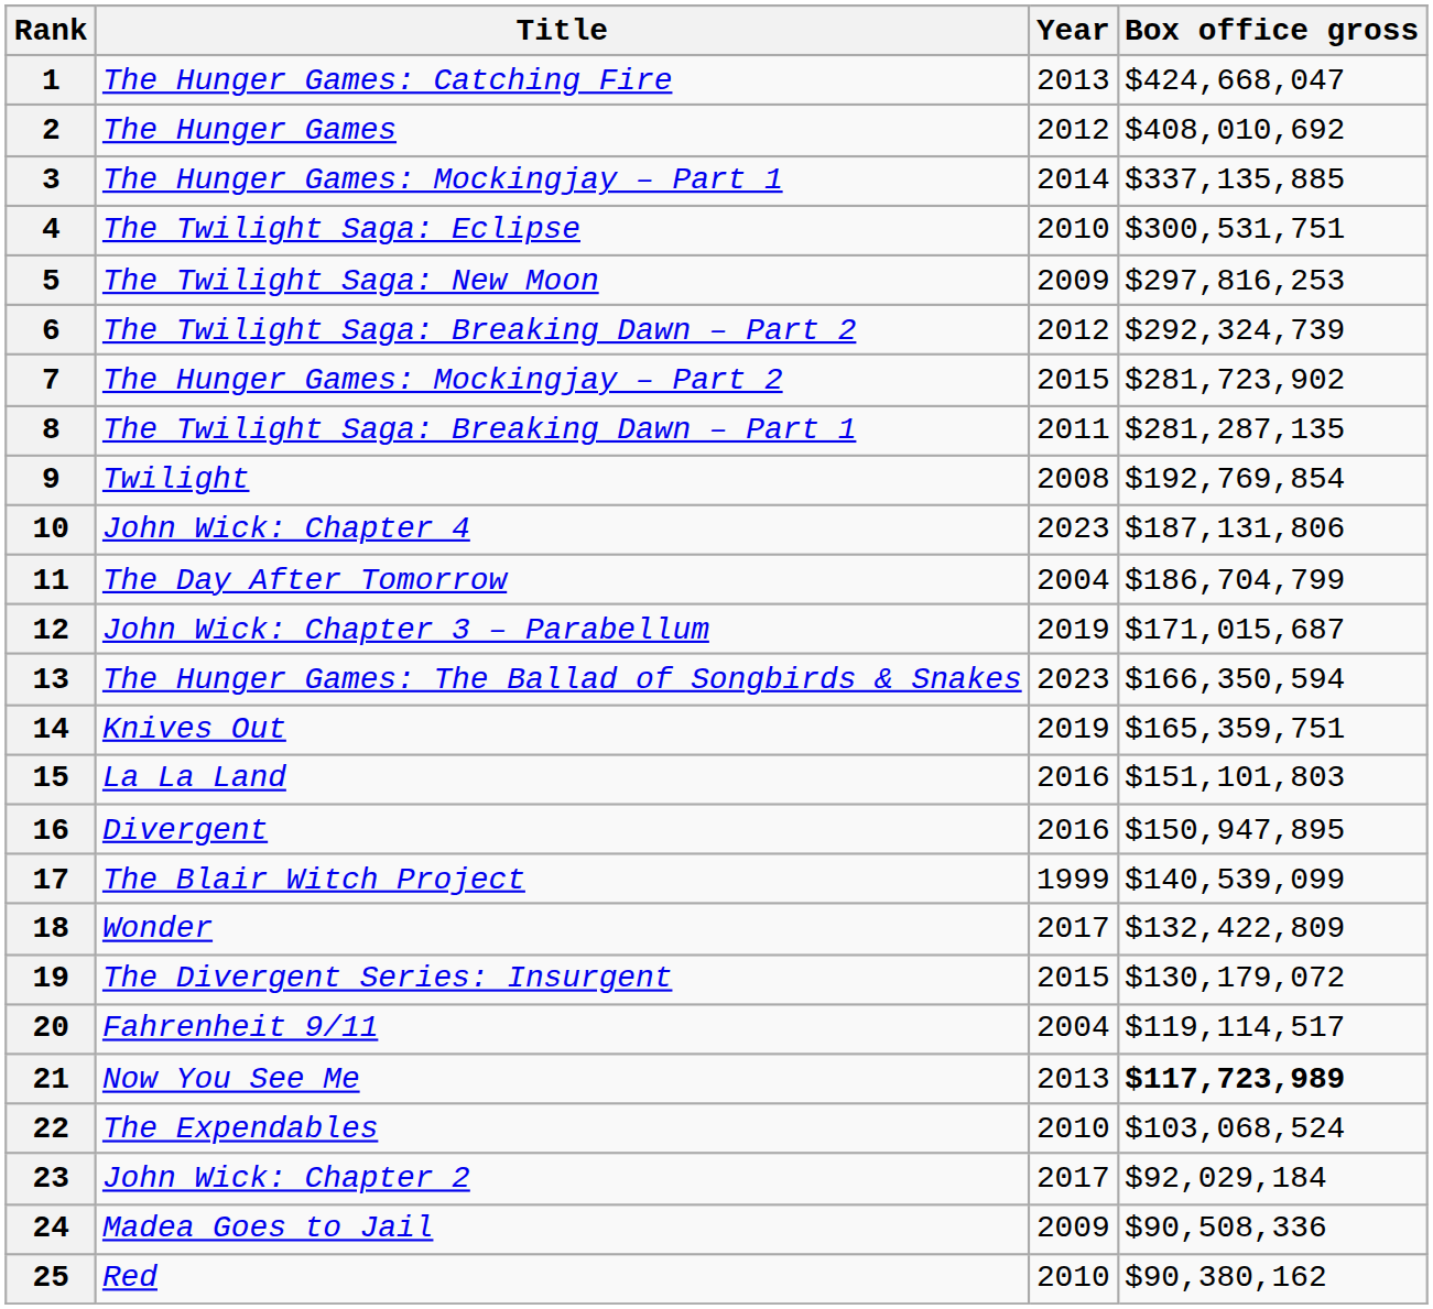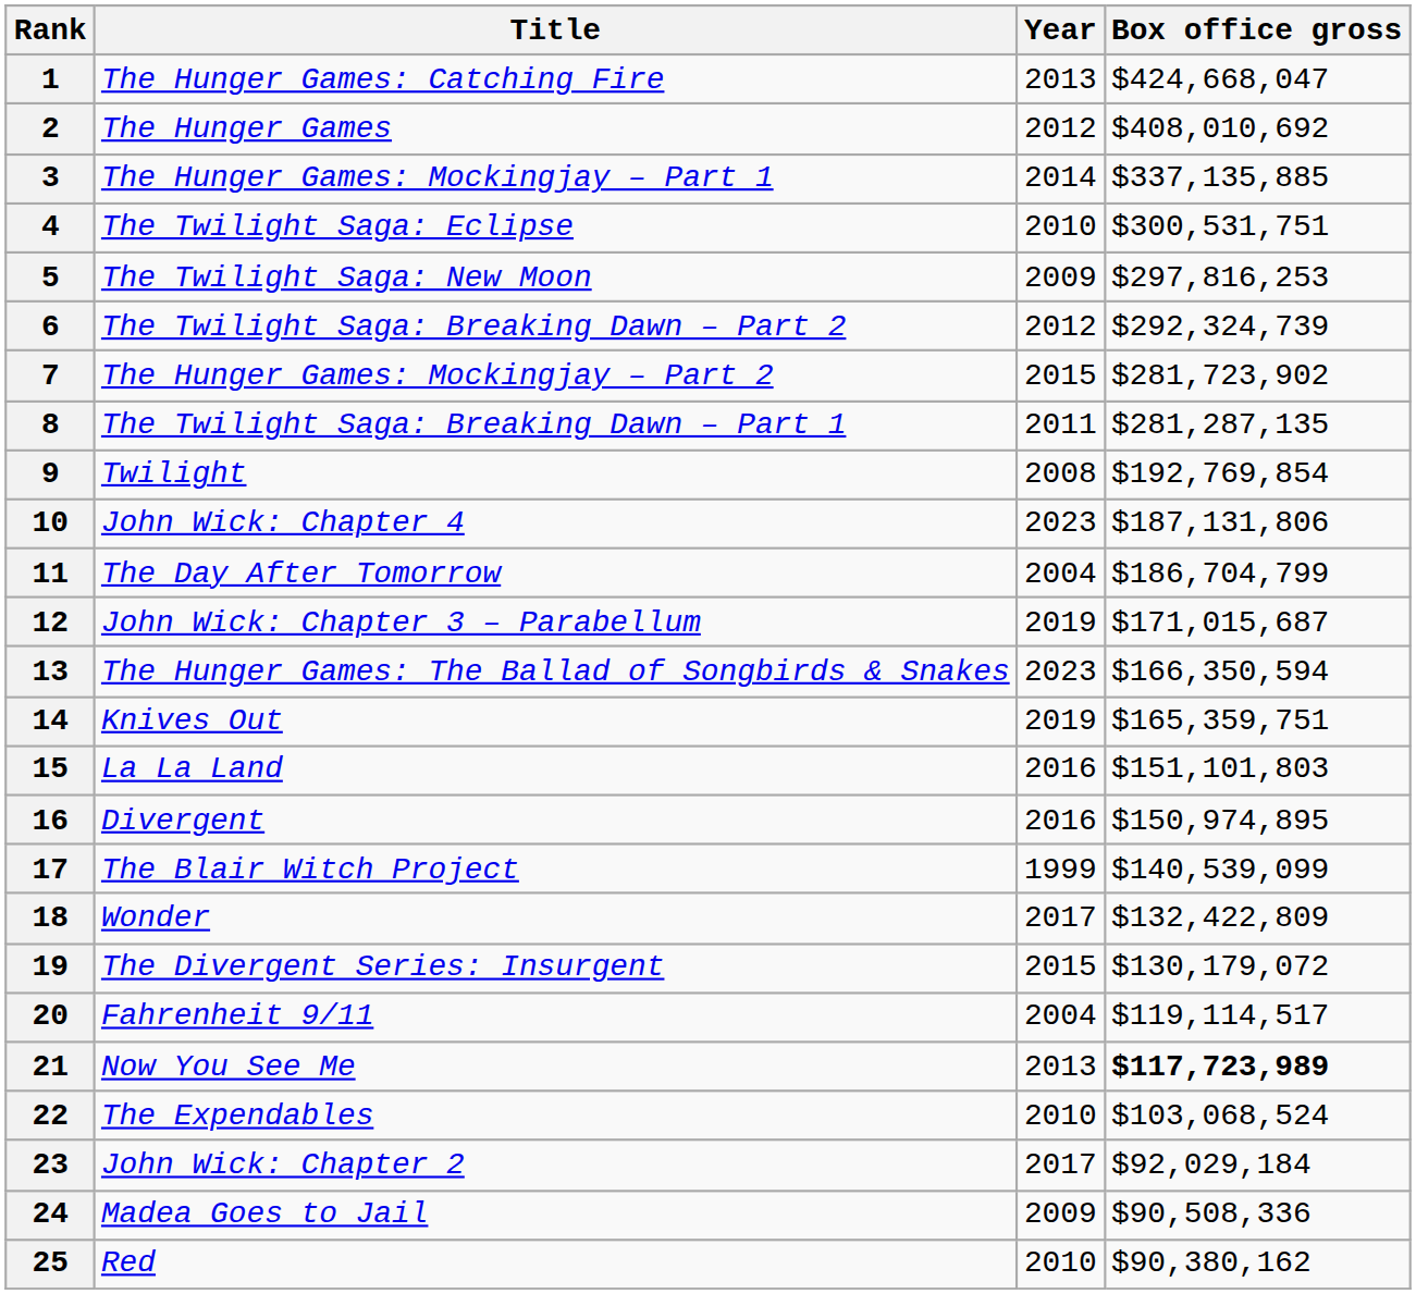 <table class="wikitable sortable" style="margin:auto; margin:auto;">
 <tr>
 <th scope="col">Rank</th>
 <th scope="col">Title</th>
 <th scope="col">Year</th>
 <th scope="col">Box office gross</th>
 </tr>
 <tr>
 <th>1</th>
 <td><em><a href='#'>The Hunger Games: Catching Fire</a></em></td>
 <td>2013</td>
 <td>$424,668,047</td>
 </tr>
 <tr>
 <th>2</th>
 <td><em><a href='#'>The Hunger Games</a></em></td>
 <td>2012</td>
 <td>$408,010,692</td>
 </tr>
 <tr>
 <th>3</th>
 <td><em><a href='#'>The Hunger Games: Mockingjay – Part 1</a></em></td>
 <td>2014</td>
 <td>$337,135,885</td>
 </tr>
 <tr>
 <th>4</th>
 <td><em><a href='#'>The Twilight Saga: Eclipse</a></em></td>
 <td>2010</td>
 <td>$300,531,751</td>
 </tr>
 <tr>
 <th>5</th>
 <td><em><a href='#'>The Twilight Saga: New Moon</a></em></td>
 <td>2009</td>
 <td>$297,816,253</td>
 </tr>
 <tr>
 <th>6</th>
 <td><em><a href='#'>The Twilight Saga: Breaking Dawn – Part 2</a></em></td>
 <td>2012</td>
 <td>$292,324,739</td>
 </tr>
 <tr>
 <th>7</th>
 <td><em><a href='#'>The Hunger Games: Mockingjay – Part 2</a></em></td>
 <td>2015</td>
 <td>$281,723,902</td>
 </tr>
 <tr>
 <th>8</th>
 <td><em><a href='#'>The Twilight Saga: Breaking Dawn – Part 1</a></em></td>
 <td>2011</td>
 <td>$281,287,135</td>
 </tr>
 <tr>
 <th>9</th>
 <td><em><a href='#'>Twilight</a></em></td>
 <td>2008</td>
 <td>$192,769,854</td>
 </tr>
 <tr>
 <th>10</th>
 <td><em><a href='#'>John Wick: Chapter 4</a></em></td>
 <td>2023</td>
 <td>$187,131,806</td>
 </tr>
 <tr>
 <th>11</th>
 <td><em><a href='#'>The Day After Tomorrow</a></em></td>
 <td>2004</td>
 <td>$186,704,799</td>
 </tr>
 <tr>
 <th>12</th>
 <td><em><a href='#'>John Wick: Chapter 3 – Parabellum</a></em></td>
 <td>2019</td>
 <td>$171,015,687</td>
 </tr>
 <tr>
 <th>13</th>
 <td><em><a href='#'>The Hunger Games: The Ballad of Songbirds & Snakes</a></em></td>
 <td>2023</td>
 <td>$166,350,594</td>
 </tr>
 <tr>
 <th>14</th>
 <td><em><a href='#'>Knives Out</a></em></td>
 <td>2019</td>
 <td>$165,359,751</td>
 </tr>
 <tr>
 <th>15</th>
 <td><em><a href='#'>La La Land</a></em></td>
 <td>2016</td>
 <td>$151,101,803</td>
 </tr>
 <tr>
 <th>16</th>
 <td><em><a href='#'>Divergent</a></em></td>
 <td>2016</td>
-<td>$150,947,895</td>
+<td>$150,974,895</td>
 </tr>
 <tr>
 <th>17</th>
 <td><em><a href='#'>The Blair Witch Project</a></em></td>
 <td>1999</td>
 <td>$140,539,099</td>
 </tr>
 <tr>
 <th>18</th>
 <td><em><a href='#'>Wonder</a></em></td>
 <td>2017</td>
 <td>$132,422,809</td>
 </tr>
 <tr>
 <th>19</th>
 <td><em><a href='#'>The Divergent Series: Insurgent</a></em></td>
 <td>2015</td>
 <td>$130,179,072</td>
 </tr>
 <tr>
 <th>20</th>
 <td><em><a href='#'>Fahrenheit 9/11</a></em></td>
 <td>2004</td>
 <td>$119,114,517</td>
 </tr>
 <tr>
 <th>21</th>
 <td><em><a href='#'>Now You See Me</a></em></td>
 <td>2013</td>
 <td><strong>$117,723,989</strong></td>
 </tr>
 <tr>
 <th>22</th>
 <td><em><a href='#'>The Expendables</a></em></td>
 <td>2010</td>
 <td>$103,068,524</td>
 </tr>
 <tr>
 <th>23</th>
 <td><em><a href='#'>John Wick: Chapter 2</a></em></td>
 <td>2017</td>
 <td>$92,029,184</td>
 </tr>
 <tr>
 <th>24</th>
 <td><em><a href='#'>Madea Goes to Jail</a></em></td>
 <td>2009</td>
 <td>$90,508,336</td>
 </tr>
 <tr>
 <th>25</th>
 <td><em><a href='#'>Red</a></em></td>
 <td>2010</td>
 <td>$90,380,162</td>
 </tr>
 </table>
